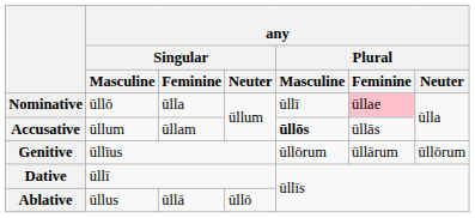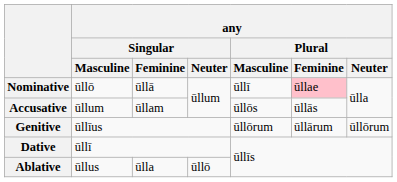 <table class="wikitable">
 <tr>
 <th rowspan="3"></th>
 <th colspan="6"><br>any</th>
 </tr>
 <tr>
 <th colspan="3">Singular</th>
 <th colspan="3">Plural</th>
 </tr>
 <tr>
 <th>Masculine</th>
 <th>Feminine</th>
 <th>Neuter</th>
 <th>Masculine</th>
 <th>Feminine</th>
 <th>Neuter</th>
 </tr>
 <tr>
 <th>Nominative</th>
 <td>ūllō</td>
-<td>ūlla</td>
+<td>ūllā</td>
 <td rowspan="2">ūllum</td>
 <td>ūllī</td>
 <td style="background: pink;">ūllae</td>
 <td rowspan="2">ūlla</td>
 </tr>
 <tr>
 <th>Accusative</th>
 <td>ūllum</td>
 <td>ūllam</td>
-<td><strong>ūllōs</strong></td>
+<td>ūllōs</td>
 <td>ūllās</td>
 </tr>
 <tr>
 <th>Genitive</th>
 <td colspan="3">ūllīus</td>
 <td>ūllōrum</td>
 <td>ūllārum</td>
 <td>ūllōrum</td>
 </tr>
 <tr>
 <th>Dative</th>
 <td colspan="3">ūllī</td>
 <td rowspan="2" colspan="3">ūllīs</td>
 </tr>
 <tr>
 <th>Ablative</th>
 <td>ūllus</td>
-<td>ūllā</td>
+<td>ūlla</td>
 <td>ūllō</td>
 </tr>
 </table>
